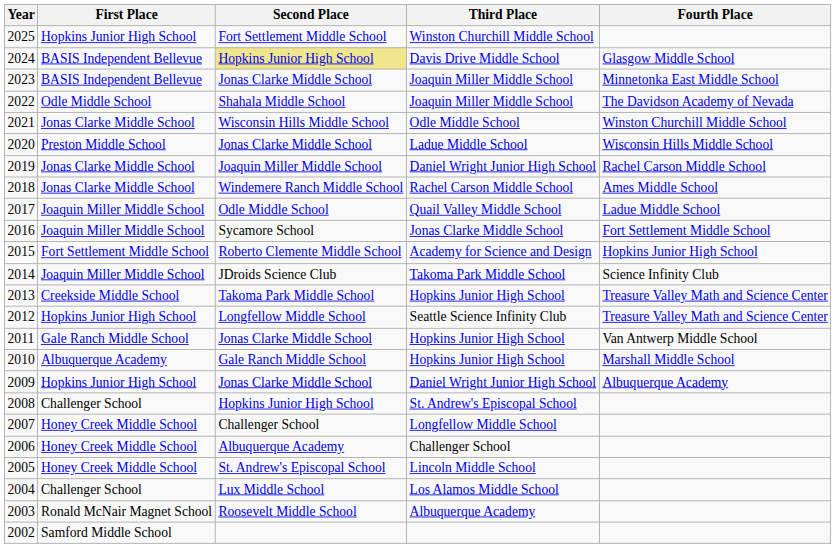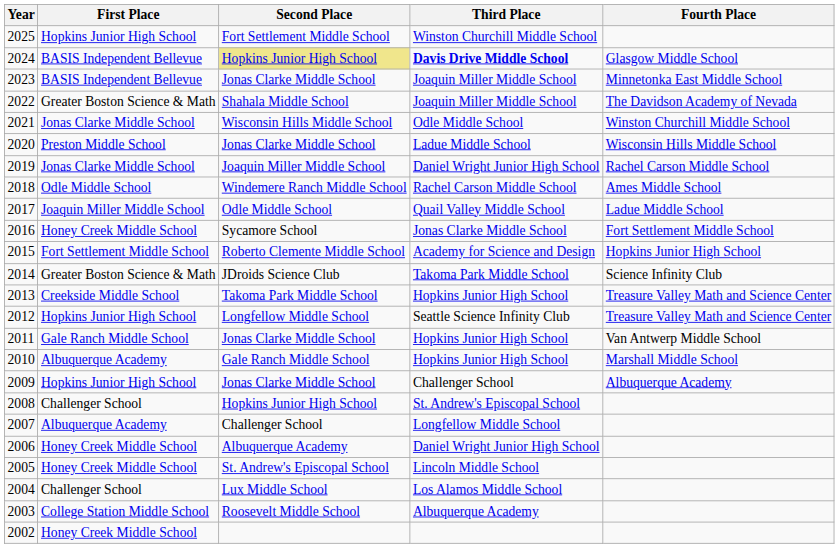 <table class="wikitable">
 <tr>
 <th>Year</th>
 <th>First Place</th>
 <th>Second Place</th>
 <th>Third Place</th>
 <th>Fourth Place</th>
 </tr>
 <tr>
 <td>2025</td>
 <td><a href='#'>Hopkins Junior High School</a></td>
 <td><a href='#'>Fort Settlement Middle School</a></td>
 <td><a href='#'>Winston Churchill Middle School</a></td>
 <td></td>
 </tr>
 <tr>
 <td>2024</td>
 <td><a href='#'>BASIS Independent Bellevue</a></td>
 <td style="background: khaki;"><a href='#'>Hopkins Junior High School</a></td>
-<td><a href='#'>Davis Drive Middle School</a></td>
+<td><strong><a href='#'>Davis Drive Middle School</a></strong></td>
 <td><a href='#'>Glasgow Middle School</a></td>
 </tr>
 <tr>
 <td>2023</td>
 <td><a href='#'>BASIS Independent Bellevue</a></td>
 <td><a href='#'>Jonas Clarke Middle School</a></td>
 <td><a href='#'>Joaquin Miller Middle School</a></td>
 <td><a href='#'>Minnetonka East Middle School</a></td>
 </tr>
 <tr>
 <td>2022</td>
-<td><a href='#'>Odle Middle School</a></td>
+<td>Greater Boston Science & Math</td>
 <td><a href='#'>Shahala Middle School</a></td>
 <td><a href='#'>Joaquin Miller Middle School</a></td>
 <td><a href='#'>The Davidson Academy of Nevada</a></td>
 </tr>
 <tr>
 <td>2021</td>
 <td><a href='#'>Jonas Clarke Middle School</a></td>
 <td><a href='#'>Wisconsin Hills Middle School</a></td>
 <td><a href='#'>Odle Middle School</a></td>
 <td><a href='#'>Winston Churchill Middle School</a></td>
 </tr>
 <tr>
 <td>2020</td>
 <td><a href='#'>Preston Middle School</a></td>
 <td><a href='#'>Jonas Clarke Middle School</a></td>
 <td><a href='#'>Ladue Middle School</a></td>
 <td><a href='#'>Wisconsin Hills Middle School</a></td>
 </tr>
 <tr>
 <td>2019</td>
 <td><a href='#'>Jonas Clarke Middle School</a></td>
 <td><a href='#'>Joaquin Miller Middle School</a></td>
 <td><a href='#'>Daniel Wright Junior High School</a></td>
 <td><a href='#'>Rachel Carson Middle School</a></td>
 </tr>
 <tr>
 <td>2018</td>
-<td><a href='#'>Jonas Clarke Middle School</a></td>
+<td><a href='#'>Odle Middle School</a></td>
 <td><a href='#'>Windemere Ranch Middle School</a></td>
 <td><a href='#'>Rachel Carson Middle School</a></td>
 <td><a href='#'>Ames Middle School</a></td>
 </tr>
 <tr>
 <td>2017</td>
 <td><a href='#'>Joaquin Miller Middle School</a></td>
 <td><a href='#'>Odle Middle School</a></td>
 <td><a href='#'>Quail Valley Middle School</a></td>
 <td><a href='#'>Ladue Middle School</a></td>
 </tr>
 <tr>
 <td>2016</td>
-<td><a href='#'>Joaquin Miller Middle School</a></td>
+<td><a href='#'>Honey Creek Middle School</a></td>
 <td>Sycamore School</td>
 <td><a href='#'>Jonas Clarke Middle School</a></td>
 <td><a href='#'>Fort Settlement Middle School</a></td>
 </tr>
 <tr>
 <td>2015</td>
 <td><a href='#'>Fort Settlement Middle School</a></td>
 <td><a href='#'>Roberto Clemente Middle School</a></td>
 <td><a href='#'>Academy for Science and Design</a></td>
 <td><a href='#'>Hopkins Junior High School</a></td>
 </tr>
 <tr>
 <td>2014</td>
-<td><a href='#'>Joaquin Miller Middle School</a></td>
+<td>Greater Boston Science & Math</td>
 <td>JDroids Science Club</td>
 <td><a href='#'>Takoma Park Middle School</a></td>
 <td>Science Infinity Club</td>
 </tr>
 <tr>
 <td>2013</td>
 <td><a href='#'>Creekside Middle School</a></td>
 <td><a href='#'>Takoma Park Middle School</a></td>
 <td><a href='#'>Hopkins Junior High School</a></td>
 <td><a href='#'>Treasure Valley Math and Science Center</a></td>
 </tr>
 <tr>
 <td>2012</td>
 <td><a href='#'>Hopkins Junior High School</a></td>
 <td><a href='#'>Longfellow Middle School</a></td>
 <td>Seattle Science Infinity Club</td>
 <td><a href='#'>Treasure Valley Math and Science Center</a></td>
 </tr>
 <tr>
 <td>2011</td>
 <td><a href='#'>Gale Ranch Middle School</a></td>
 <td><a href='#'>Jonas Clarke Middle School</a></td>
 <td><a href='#'>Hopkins Junior High School</a></td>
 <td>Van Antwerp Middle School</td>
 </tr>
 <tr>
 <td>2010</td>
 <td><a href='#'>Albuquerque Academy</a></td>
 <td><a href='#'>Gale Ranch Middle School</a></td>
 <td><a href='#'>Hopkins Junior High School</a></td>
 <td><a href='#'>Marshall Middle School</a></td>
 </tr>
 <tr>
 <td>2009</td>
 <td><a href='#'>Hopkins Junior High School</a></td>
 <td><a href='#'>Jonas Clarke Middle School</a></td>
-<td><a href='#'>Daniel Wright Junior High School</a></td>
+<td>Challenger School</td>
 <td><a href='#'>Albuquerque Academy</a></td>
 </tr>
 <tr>
 <td>2008</td>
 <td>Challenger School</td>
 <td><a href='#'>Hopkins Junior High School</a></td>
 <td><a href='#'>St. Andrew's Episcopal School</a></td>
 <td></td>
 </tr>
 <tr>
 <td>2007</td>
-<td><a href='#'>Honey Creek Middle School</a></td>
+<td><a href='#'>Albuquerque Academy</a></td>
 <td>Challenger School</td>
 <td><a href='#'>Longfellow Middle School</a></td>
 <td></td>
 </tr>
 <tr>
 <td>2006</td>
 <td><a href='#'>Honey Creek Middle School</a></td>
 <td><a href='#'>Albuquerque Academy</a></td>
-<td>Challenger School</td>
+<td><a href='#'>Daniel Wright Junior High School</a></td>
 <td></td>
 </tr>
 <tr>
 <td>2005</td>
 <td><a href='#'>Honey Creek Middle School</a></td>
 <td><a href='#'>St. Andrew's Episcopal School</a></td>
 <td><a href='#'>Lincoln Middle School</a></td>
 <td></td>
 </tr>
 <tr>
 <td>2004</td>
 <td>Challenger School</td>
 <td><a href='#'>Lux Middle School</a></td>
 <td><a href='#'>Los Alamos Middle School</a></td>
 <td></td>
 </tr>
 <tr>
 <td>2003</td>
-<td>Ronald McNair Magnet School</td>
+<td><a href='#'>College Station Middle School</a></td>
 <td><a href='#'>Roosevelt Middle School</a></td>
 <td><a href='#'>Albuquerque Academy</a></td>
 <td></td>
 </tr>
 <tr>
 <td>2002</td>
-<td>Samford Middle School</td>
+<td><a href='#'>Honey Creek Middle School</a></td>
 <td></td>
 <td></td>
 <td></td>
 </tr>
 </table>
